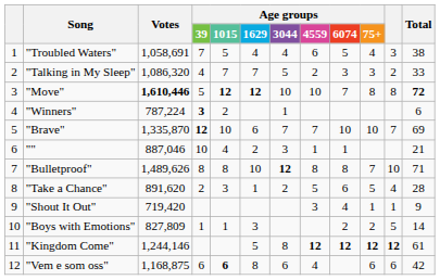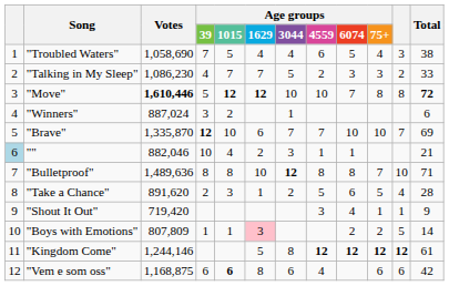 <table class="wikitable" style="margin: 1em auto 1em auto; text-align:center;">
 <tr>
 <th rowspan="2"></th>
 <th rowspan="2">Song</th>
 <th rowspan="2">Votes</th>
 <th colspan="7">Age groups</th>
 <th rowspan="2"></th>
 <th rowspan="2">Total</th>
 </tr>
 <tr>
 <th style="background:#76C043;color:white;">39</th>
 <th style="background:#55BF9A;color:white;">1015</th>
 <th style="background:#09AAE0;color:white;">1629</th>
 <th style="background:#804F9F;color:white;">3044</th>
 <th style="background:#D94599;color:white;">4559</th>
 <th style="background:#ED3E23;color:white;">6074</th>
 <th style="background:#F6931D;color:white;">75+</th>
 </tr>
 <tr>
 <td>1</td>
 <td style="text-align:left;">"Troubled Waters"</td>
-<td>1,058,691</td>
+<td>1,058,690</td>
 <td>7</td>
 <td>5</td>
 <td>4</td>
 <td>4</td>
 <td>6</td>
 <td>5</td>
 <td>4</td>
 <td>3</td>
 <td>38</td>
 </tr>
 <tr>
 <td>2</td>
 <td style="text-align:left;">"Talking in My Sleep"</td>
-<td>1,086,320</td>
+<td>1,086,230</td>
 <td>4</td>
 <td>7</td>
 <td>7</td>
 <td>5</td>
 <td>2</td>
 <td>3</td>
 <td>3</td>
 <td>2</td>
 <td>33</td>
 </tr>
 <tr>
 <td>3</td>
 <td style="text-align:left;">"Move"</td>
 <td><strong>1,610,446</strong></td>
 <td>5</td>
 <td><strong>12</strong></td>
 <td><strong>12</strong></td>
 <td>10</td>
 <td>10</td>
 <td>7</td>
 <td>8</td>
 <td>8</td>
 <td><strong>72</strong></td>
 </tr>
 <tr>
 <td>4</td>
 <td style="text-align:left;">"Winners"</td>
-<td>787,224</td>
-<td><strong>3</strong></td>
+<td>887,024</td>
+<td>3</td>
 <td>2</td>
 <td></td>
 <td>1</td>
 <td></td>
 <td></td>
 <td></td>
 <td></td>
 <td>6</td>
 </tr>
 <tr>
 <td>5</td>
 <td style="text-align:left;">"Brave"</td>
 <td>1,335,870</td>
 <td><strong>12</strong></td>
 <td>10</td>
 <td>6</td>
 <td>7</td>
 <td>7</td>
 <td>10</td>
 <td>10</td>
 <td>7</td>
 <td>69</td>
 </tr>
 <tr>
-<td>6</td>
+<td style="background: lightblue;">6</td>
 <td style="text-align:left;">""</td>
-<td>887,046</td>
+<td>882,046</td>
 <td>10</td>
 <td>4</td>
 <td>2</td>
 <td>3</td>
 <td>1</td>
 <td>1</td>
 <td></td>
 <td></td>
 <td>21</td>
 </tr>
 <tr>
 <td>7</td>
 <td style="text-align:left;">"Bulletproof"</td>
-<td>1,489,626</td>
+<td>1,489,636</td>
 <td>8</td>
 <td>8</td>
 <td>10</td>
 <td><strong>12</strong></td>
 <td>8</td>
 <td>8</td>
 <td>7</td>
 <td>10</td>
 <td>71</td>
 </tr>
 <tr>
 <td>8</td>
 <td style="text-align:left;">"Take a Chance"</td>
 <td>891,620</td>
 <td>2</td>
 <td>3</td>
 <td>1</td>
 <td>2</td>
 <td>5</td>
 <td>6</td>
 <td>5</td>
 <td>4</td>
 <td>28</td>
 </tr>
 <tr>
 <td>9</td>
 <td style="text-align:left;">"Shout It Out"</td>
 <td>719,420</td>
 <td></td>
 <td></td>
 <td></td>
 <td></td>
 <td>3</td>
 <td>4</td>
 <td>1</td>
 <td>1</td>
 <td>9</td>
 </tr>
 <tr>
 <td>10</td>
 <td style="text-align:left;">"Boys with Emotions"</td>
-<td>827,809</td>
+<td>807,809</td>
 <td>1</td>
 <td>1</td>
-<td>3</td>
+<td style="background: pink;">3</td>
 <td></td>
 <td></td>
 <td>2</td>
 <td>2</td>
 <td>5</td>
 <td>14</td>
 </tr>
 <tr>
 <td>11</td>
 <td style="text-align:left;">"Kingdom Come"</td>
 <td>1,244,146</td>
 <td></td>
 <td></td>
 <td>5</td>
 <td>8</td>
 <td><strong>12</strong></td>
 <td><strong>12</strong></td>
 <td><strong>12</strong></td>
 <td><strong>12</strong></td>
 <td>61</td>
 </tr>
 <tr>
 <td>12</td>
 <td style="text-align:left;">"Vem e som oss"</td>
 <td>1,168,875</td>
 <td>6</td>
 <td><strong>6</strong></td>
 <td>8</td>
 <td>6</td>
 <td>4</td>
 <td></td>
 <td>6</td>
 <td>6</td>
 <td>42</td>
 </tr>
 </table>
